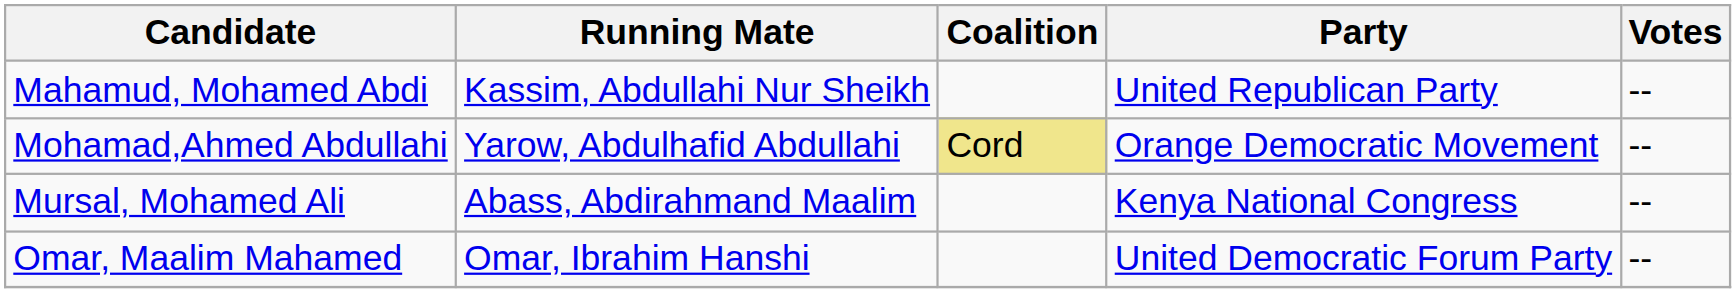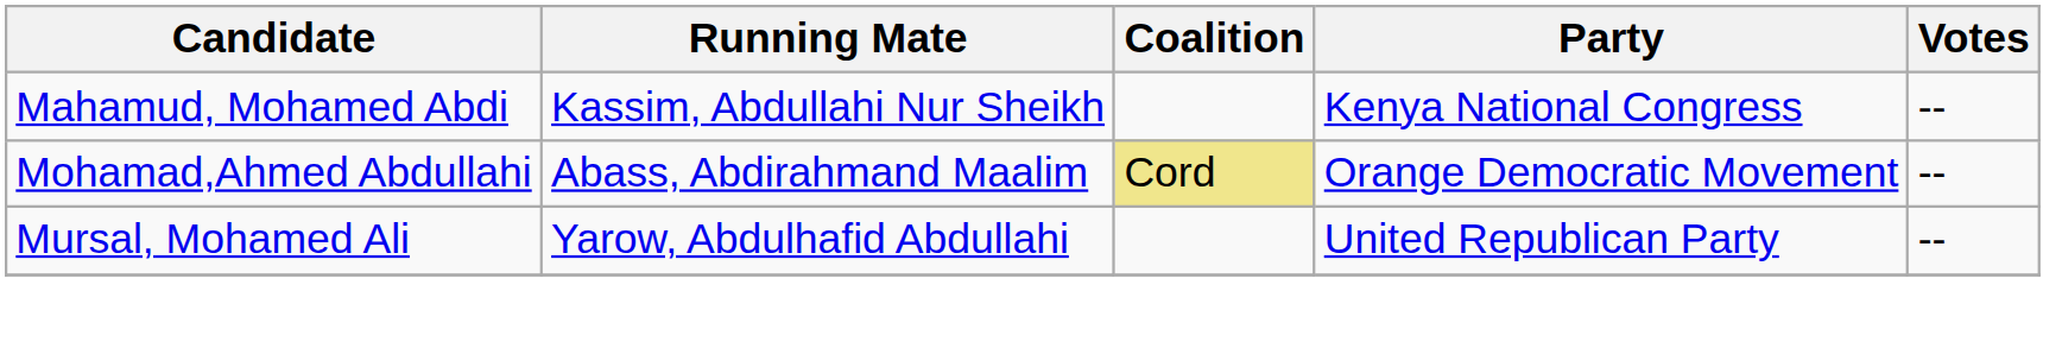 <table class="wikitable sortable">
 <tr>
 <th>Candidate</th>
 <th>Running Mate</th>
 <th>Coalition</th>
 <th>Party</th>
 <th>Votes</th>
 </tr>
 <tr>
 <td><a href='#'>Mahamud, Mohamed Abdi</a></td>
 <td><a href='#'>Kassim, Abdullahi Nur Sheikh</a></td>
 <td></td>
-<td><a href='#'>United Republican Party</a></td>
+<td><a href='#'>Kenya National Congress</a></td>
 <td>--</td>
 </tr>
 <tr>
 <td><a href='#'>Mohamad,Ahmed Abdullahi</a></td>
-<td><a href='#'>Yarow, Abdulhafid Abdullahi</a></td>
+<td><a href='#'>Abass, Abdirahmand Maalim</a></td>
 <td style="background: khaki;">Cord</td>
 <td><a href='#'>Orange Democratic Movement</a></td>
 <td>--</td>
 </tr>
 <tr>
 <td><a href='#'>Mursal, Mohamed Ali</a></td>
-<td><a href='#'>Abass, Abdirahmand Maalim</a></td>
+<td><a href='#'>Yarow, Abdulhafid Abdullahi</a></td>
 <td></td>
-<td><a href='#'>Kenya National Congress</a></td>
-<td>--</td>
-</tr>
-<tr>
-<td><a href='#'>Omar, Maalim Mahamed</a></td>
-<td><a href='#'>Omar, Ibrahim Hanshi</a></td>
-<td></td>
-<td><a href='#'>United Democratic Forum Party</a></td>
+<td><a href='#'>United Republican Party</a></td>
 <td>--</td>
 </tr>
 <tr>
 </tr>
 </table>
